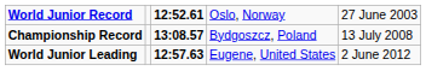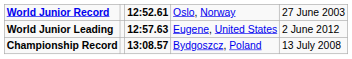 <table class="wikitable">
 <tr>
 <td><strong><a href='#'>World Junior Record</a></strong></td>
 <td></td>
 <td><strong>12:52.61</strong></td>
 <td><a href='#'>Oslo</a>, <a href='#'>Norway</a></td>
 <td>27 June 2003</td>
 </tr>
 <tr>
+<td><strong>World Junior Leading</strong></td>
+<td></td>
+<td><strong>12:57.63</strong></td>
+<td><a href='#'>Eugene</a>, <a href='#'>United States</a></td>
+<td>2 June 2012</td>
+</tr>
+<tr>
 <td><strong>Championship Record</strong></td>
 <td></td>
 <td><strong>13:08.57</strong></td>
 <td><a href='#'>Bydgoszcz</a>, <a href='#'>Poland</a></td>
 <td>13 July 2008</td>
 </tr>
-<tr>
-<td><strong>World Junior Leading</strong></td>
-<td></td>
-<td><strong>12:57.63</strong></td>
-<td><a href='#'>Eugene</a>, <a href='#'>United States</a></td>
-<td>2 June 2012</td>
-</tr>
 </table>
